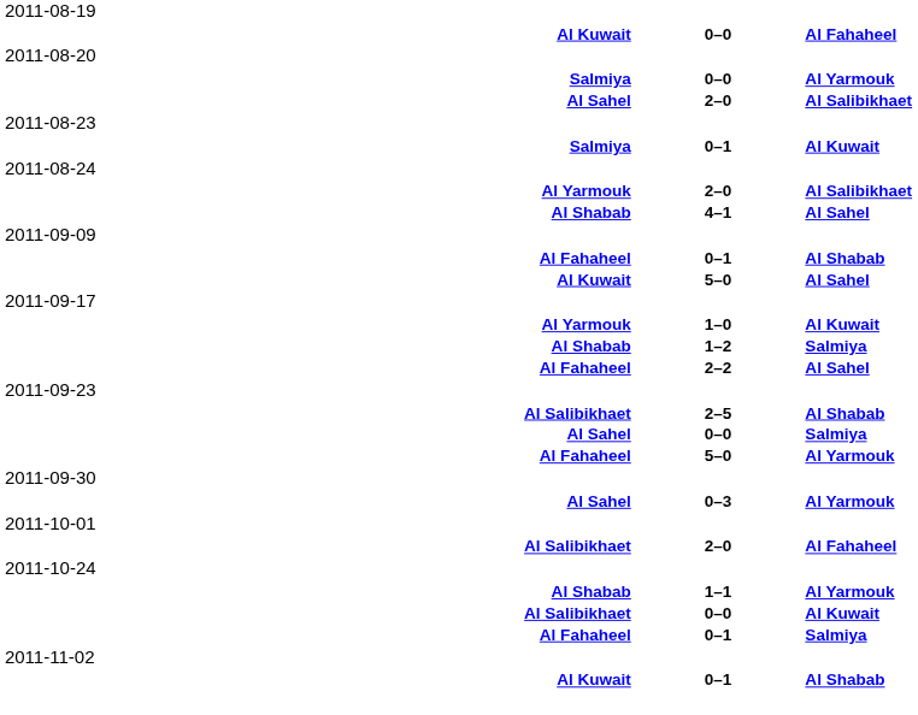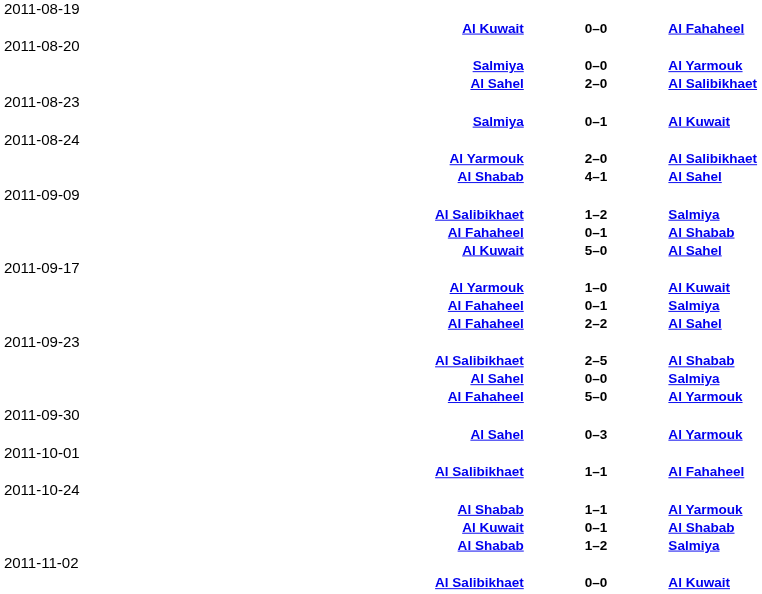 <table width=100% cellspacing=1>
 <tr>
 <th></th>
 <th></th>
 <th></th>
 </tr>
 <tr>
 <td>2011-08-19</td>
 </tr>
 <tr style=font-size:90%>
 <td align=right><strong><a href='#'>Al Kuwait</a></strong></td>
 <td align=center><strong>0–0</strong></td>
 <td><strong><a href='#'>Al Fahaheel</a></strong></td>
 </tr>
 <tr>
 <td>2011-08-20</td>
 </tr>
 <tr style=font-size:90%>
 <td align=right><strong><a href='#'>Salmiya</a></strong></td>
 <td align=center><strong>0–0</strong></td>
 <td><strong><a href='#'>Al Yarmouk</a></strong></td>
 </tr>
 <tr style=font-size:90%>
 <td align=right><strong><a href='#'>Al Sahel</a></strong></td>
 <td align=center><strong>2–0</strong></td>
 <td><strong><a href='#'>Al Salibikhaet</a></strong></td>
 </tr>
 <tr>
 <td>2011-08-23</td>
 </tr>
 <tr style=font-size:90%>
 <td align=right><strong><a href='#'>Salmiya</a></strong></td>
 <td align=center><strong>0–1</strong></td>
 <td><strong><a href='#'>Al Kuwait</a></strong></td>
 </tr>
 <tr>
 <td>2011-08-24</td>
 </tr>
 <tr style=font-size:90%>
 <td align=right><strong><a href='#'>Al Yarmouk</a></strong></td>
 <td align=center><strong>2–0</strong></td>
 <td><strong><a href='#'>Al Salibikhaet</a></strong></td>
 </tr>
 <tr style=font-size:90%>
 <td align=right><strong><a href='#'>Al Shabab</a></strong></td>
 <td align=center><strong>4–1</strong></td>
 <td><strong><a href='#'>Al Sahel</a></strong></td>
 </tr>
 <tr>
 <td>2011-09-09</td>
 </tr>
 <tr style=font-size:90%>
+<td align=right><strong><a href='#'>Al Salibikhaet</a></strong></td>
+<td align=center><strong>1–2</strong></td>
+<td><strong><a href='#'>Salmiya</a></strong></td>
+</tr>
+<tr style=font-size:90%>
 <td align=right><strong><a href='#'>Al Fahaheel</a></strong></td>
 <td align=center><strong>0–1</strong></td>
 <td><strong><a href='#'>Al Shabab</a></strong></td>
 </tr>
 <tr style=font-size:90%>
 <td align=right><strong><a href='#'>Al Kuwait</a></strong></td>
 <td align=center><strong>5–0</strong></td>
 <td><strong><a href='#'>Al Sahel</a></strong></td>
 </tr>
 <tr>
 <td>2011-09-17</td>
 </tr>
 <tr style=font-size:90%>
 <td align=right><strong><a href='#'>Al Yarmouk</a></strong></td>
 <td align=center><strong>1–0</strong></td>
 <td><strong><a href='#'>Al Kuwait</a></strong></td>
 </tr>
 <tr style=font-size:90%>
-<td align=right><strong><a href='#'>Al Shabab</a></strong></td>
-<td align=center><strong>1–2</strong></td>
+<td align=right><strong><a href='#'>Al Fahaheel</a></strong></td>
+<td align=center><strong>0–1</strong></td>
 <td><strong><a href='#'>Salmiya</a></strong></td>
 </tr>
 <tr style=font-size:90%>
 <td align=right><strong><a href='#'>Al Fahaheel</a></strong></td>
 <td align=center><strong>2–2</strong></td>
 <td><strong><a href='#'>Al Sahel</a></strong></td>
 </tr>
 <tr>
 <td>2011-09-23</td>
 </tr>
 <tr style=font-size:90%>
 <td align=right><strong><a href='#'>Al Salibikhaet</a></strong></td>
 <td align=center><strong>2–5</strong></td>
 <td><strong><a href='#'>Al Shabab</a></strong></td>
 </tr>
 <tr style=font-size:90%>
 <td align=right><strong><a href='#'>Al Sahel</a></strong></td>
 <td align=center><strong>0–0</strong></td>
 <td><strong><a href='#'>Salmiya</a></strong></td>
 </tr>
 <tr style=font-size:90%>
 <td align=right><strong><a href='#'>Al Fahaheel</a></strong></td>
 <td align=center><strong>5–0</strong></td>
 <td><strong><a href='#'>Al Yarmouk</a></strong></td>
 </tr>
 <tr>
 <td>2011-09-30</td>
 </tr>
 <tr style=font-size:90%>
 <td align=right><strong><a href='#'>Al Sahel</a></strong></td>
 <td align=center><strong>0–3</strong></td>
 <td><strong><a href='#'>Al Yarmouk</a></strong></td>
 </tr>
 <tr>
 <td>2011-10-01</td>
 </tr>
 <tr style=font-size:90%>
 <td align=right><strong><a href='#'>Al Salibikhaet</a></strong></td>
-<td align=center><strong>2–0</strong></td>
+<td align=center><strong>1–1</strong></td>
 <td><strong><a href='#'>Al Fahaheel</a></strong></td>
 </tr>
 <tr>
 <td>2011-10-24</td>
 </tr>
 <tr style=font-size:90%>
 <td align=right><strong><a href='#'>Al Shabab</a></strong></td>
 <td align=center><strong>1–1</strong></td>
 <td><strong><a href='#'>Al Yarmouk</a></strong></td>
 </tr>
 <tr style=font-size:90%>
-<td align=right><strong><a href='#'>Al Salibikhaet</a></strong></td>
-<td align=center><strong>0–0</strong></td>
-<td><strong><a href='#'>Al Kuwait</a></strong></td>
+<td align=right><strong><a href='#'>Al Kuwait</a></strong></td>
+<td align=center><strong>0–1</strong></td>
+<td><strong><a href='#'>Al Shabab</a></strong></td>
 </tr>
 <tr style=font-size:90%>
-<td align=right><strong><a href='#'>Al Fahaheel</a></strong></td>
-<td align=center><strong>0–1</strong></td>
+<td align=right><strong><a href='#'>Al Shabab</a></strong></td>
+<td align=center><strong>1–2</strong></td>
 <td><strong><a href='#'>Salmiya</a></strong></td>
 </tr>
 <tr>
 <td>2011-11-02</td>
 </tr>
 <tr style=font-size:90%>
-<td align=right><strong><a href='#'>Al Kuwait</a></strong></td>
-<td align=center><strong>0–1</strong></td>
-<td><strong><a href='#'>Al Shabab</a></strong></td>
+<td align=right><strong><a href='#'>Al Salibikhaet</a></strong></td>
+<td align=center><strong>0–0</strong></td>
+<td><strong><a href='#'>Al Kuwait</a></strong></td>
 </tr>
 <tr>
 </tr>
 </table>
